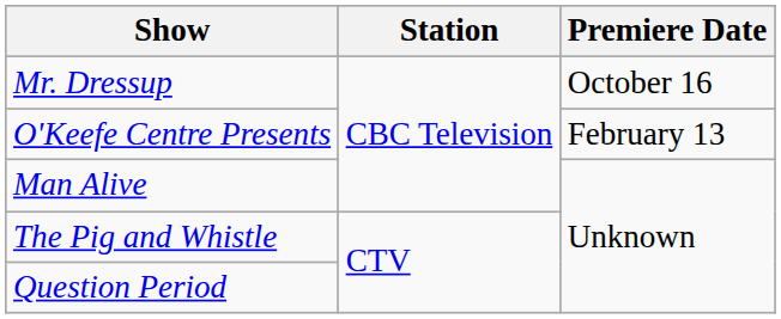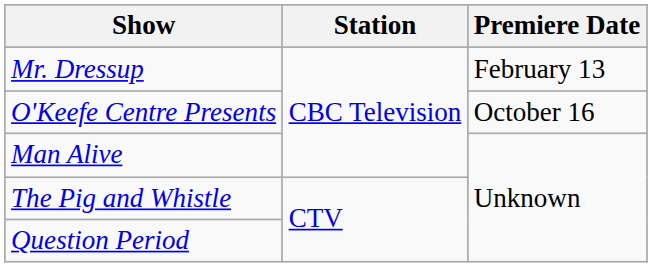 <table class="wikitable">
 <tr>
 <th>Show</th>
 <th>Station</th>
 <th>Premiere Date</th>
 </tr>
 <tr>
 <td><em><a href='#'>Mr. Dressup</a></em></td>
 <td rowspan="3"><a href='#'>CBC Television</a></td>
-<td>October 16</td>
+<td>February 13</td>
 </tr>
 <tr>
 <td><em><a href='#'>O'Keefe Centre Presents</a></em></td>
-<td>February 13</td>
+<td>October 16</td>
 </tr>
 <tr>
 <td><em><a href='#'>Man Alive</a></em></td>
 <td rowspan="3">Unknown</td>
 </tr>
 <tr>
 <td><em><a href='#'>The Pig and Whistle</a></em></td>
 <td rowspan="2"><a href='#'>CTV</a></td>
 </tr>
 <tr>
 <td><em><a href='#'>Question Period</a></em></td>
 </tr>
 </table>
